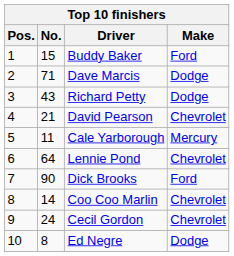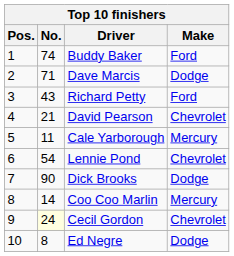 <table class="wikitable">
 <tr>
 <th colspan="4">Top 10 finishers</th>
 </tr>
 <tr>
 <th>Pos.</th>
 <th>No.</th>
 <th>Driver</th>
 <th>Make</th>
 </tr>
 <tr>
 <td>1</td>
-<td>15</td>
+<td>74</td>
 <td><a href='#'>Buddy Baker</a></td>
 <td><a href='#'>Ford</a></td>
 </tr>
 <tr>
 <td>2</td>
 <td>71</td>
 <td><a href='#'>Dave Marcis</a></td>
 <td><a href='#'>Dodge</a></td>
 </tr>
 <tr>
 <td>3</td>
 <td>43</td>
 <td><a href='#'>Richard Petty</a></td>
-<td><a href='#'>Dodge</a></td>
+<td><a href='#'>Ford</a></td>
 </tr>
 <tr>
 <td>4</td>
 <td>21</td>
 <td><a href='#'>David Pearson</a></td>
 <td><a href='#'>Chevrolet</a></td>
 </tr>
 <tr>
 <td>5</td>
 <td>11</td>
 <td><a href='#'>Cale Yarborough</a></td>
 <td><a href='#'>Mercury</a></td>
 </tr>
 <tr>
 <td>6</td>
-<td>64</td>
+<td>54</td>
 <td><a href='#'>Lennie Pond</a></td>
 <td><a href='#'>Chevrolet</a></td>
 </tr>
 <tr>
 <td>7</td>
 <td>90</td>
 <td><a href='#'>Dick Brooks</a></td>
-<td><a href='#'>Ford</a></td>
+<td><a href='#'>Dodge</a></td>
 </tr>
 <tr>
 <td>8</td>
 <td>14</td>
 <td><a href='#'>Coo Coo Marlin</a></td>
-<td><a href='#'>Chevrolet</a></td>
+<td><a href='#'>Mercury</a></td>
 </tr>
 <tr>
 <td>9</td>
-<td>24</td>
+<td style="background: lightyellow;">24</td>
 <td><a href='#'>Cecil Gordon</a></td>
 <td><a href='#'>Chevrolet</a></td>
 </tr>
 <tr>
 <td>10</td>
 <td>8</td>
 <td><a href='#'>Ed Negre</a></td>
 <td><a href='#'>Dodge</a></td>
 </tr>
 </table>
